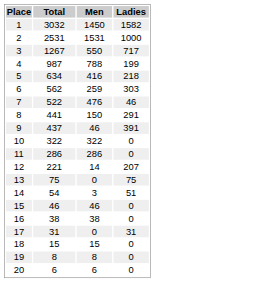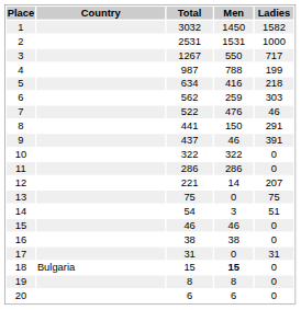 <table border="0" style="border: 1px solid #999; background-color:#FFFFFF; text-align:center; font-size:86%; line-height:15px;">
 <tr align="center" bgcolor="#CCCCCC">
 <th width=35>Place</th>
+<th width=170>Country</th>
 <th width=60>Total</th>
 <th width=50>Men</th>
 <th width=50>Ladies</th>
 </tr>
 <tr bgcolor="#EFEFEF">
 <td>1</td>
+<td align="left"></td>
 <td>3032</td>
 <td>1450</td>
 <td>1582</td>
 </tr>
 <tr>
 <td>2</td>
+<td align="left"></td>
 <td>2531</td>
 <td>1531</td>
 <td>1000</td>
 </tr>
 <tr bgcolor="#EFEFEF">
 <td>3</td>
+<td align="left"></td>
 <td>1267</td>
 <td>550</td>
 <td>717</td>
 </tr>
 <tr>
 <td>4</td>
+<td align="left"></td>
 <td>987</td>
 <td>788</td>
 <td>199</td>
 </tr>
 <tr bgcolor="#EFEFEF">
 <td>5</td>
+<td align="left"></td>
 <td>634</td>
 <td>416</td>
 <td>218</td>
 </tr>
 <tr>
 <td>6</td>
+<td align="left"></td>
 <td>562</td>
 <td>259</td>
 <td>303</td>
 </tr>
 <tr bgcolor="#EFEFEF">
 <td>7</td>
+<td align="left"></td>
 <td>522</td>
 <td>476</td>
 <td>46</td>
 </tr>
 <tr>
 <td>8</td>
+<td align="left"></td>
 <td>441</td>
 <td>150</td>
 <td>291</td>
 </tr>
 <tr bgcolor="#EFEFEF">
 <td>9</td>
+<td align="left"></td>
 <td>437</td>
 <td>46</td>
 <td>391</td>
 </tr>
 <tr>
 <td>10</td>
+<td align="left"></td>
 <td>322</td>
 <td>322</td>
 <td>0</td>
 </tr>
 <tr bgcolor="#EFEFEF">
 <td>11</td>
+<td align="left"></td>
 <td>286</td>
 <td>286</td>
 <td>0</td>
 </tr>
 <tr>
 <td>12</td>
+<td align="left"></td>
 <td>221</td>
 <td>14</td>
 <td>207</td>
 </tr>
 <tr bgcolor="#EFEFEF">
 <td>13</td>
+<td align="left"></td>
 <td>75</td>
 <td>0</td>
 <td>75</td>
 </tr>
 <tr>
 <td>14</td>
+<td align="left"></td>
 <td>54</td>
 <td>3</td>
 <td>51</td>
 </tr>
 <tr bgcolor="#EFEFEF">
 <td>15</td>
+<td align="left"></td>
 <td>46</td>
 <td>46</td>
 <td>0</td>
 </tr>
 <tr>
 <td>16</td>
+<td align="left"></td>
 <td>38</td>
 <td>38</td>
 <td>0</td>
 </tr>
 <tr bgcolor="#EFEFEF">
 <td>17</td>
+<td align="left"></td>
 <td>31</td>
 <td>0</td>
 <td>31</td>
 </tr>
 <tr>
 <td>18</td>
+<td align="left">Bulgaria</td>
 <td>15</td>
-<td>15</td>
+<td><strong>15</strong></td>
 <td>0</td>
 </tr>
 <tr bgcolor="#EFEFEF">
 <td>19</td>
+<td align="left"></td>
 <td>8</td>
 <td>8</td>
 <td>0</td>
 </tr>
 <tr>
 <td>20</td>
+<td align="left"></td>
 <td>6</td>
 <td>6</td>
 <td>0</td>
 </tr>
 </table>
